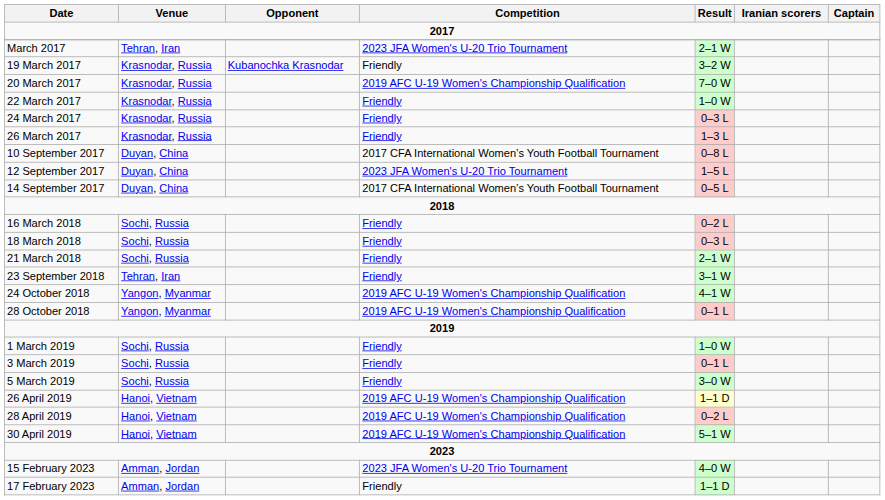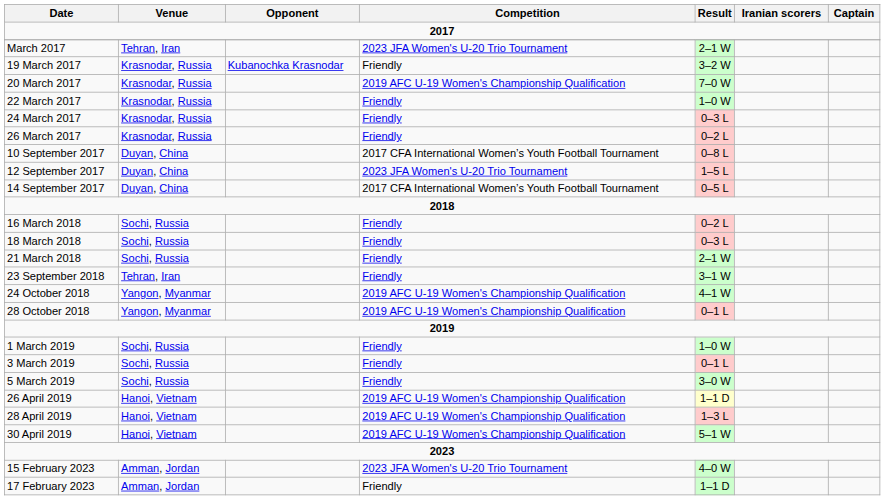 <table class="wikitable" style="font-size:90%; width:90%;">
 <tr>
 <th>Date</th>
 <th>Venue</th>
 <th>Opponent</th>
 <th>Competition</th>
 <th>Result</th>
 <th>Iranian scorers</th>
 <th>Captain</th>
 </tr>
 <tr>
 <td style="text-align: center;" colspan=7><strong>2017</strong></td>
 </tr>
 <tr>
 </tr>
 <tr>
 <td>March 2017</td>
 <td> <a href='#'>Tehran</a>, <a href='#'>Iran</a></td>
 <td></td>
 <td><a href='#'>2023 JFA Women's U-20 Trio Tournament</a></td>
 <td style="background:#CCFFCC; width:10px; text-align:center;">2–1 W</td>
 <td></td>
 <td></td>
 </tr>
 <tr>
 <td>19 March 2017</td>
 <td> <a href='#'>Krasnodar</a>, <a href='#'>Russia</a></td>
 <td> <a href='#'>Kubanochka Krasnodar</a></td>
 <td>Friendly</td>
 <td style="background:#CCFFCC; width:10px; text-align:center;">3–2 W</td>
 <td></td>
 <td></td>
 </tr>
 <tr>
 <td>20 March 2017</td>
 <td> <a href='#'>Krasnodar</a>, <a href='#'>Russia</a></td>
 <td></td>
 <td><a href='#'>2019 AFC U-19 Women's Championship Qualification</a></td>
 <td style="background:#CCFFCC; width:10px; text-align:center;">7–0 W</td>
 <td></td>
 <td></td>
 </tr>
 <tr>
 <td>22 March 2017</td>
 <td> <a href='#'>Krasnodar</a>, <a href='#'>Russia</a></td>
 <td></td>
 <td><a href='#'>Friendly</a></td>
 <td style="background:#CCFFCC; width:10px; text-align:center;">1–0 W</td>
 <td></td>
 <td></td>
 </tr>
 <tr>
 <td>24 March 2017</td>
 <td> <a href='#'>Krasnodar</a>, <a href='#'>Russia</a></td>
 <td></td>
 <td><a href='#'>Friendly</a></td>
 <td style="background:#FFCCCC; width:10px; text-align:center;">0–3 L</td>
 <td></td>
 <td></td>
 </tr>
 <tr>
 <td>26 March 2017</td>
 <td> <a href='#'>Krasnodar</a>, <a href='#'>Russia</a></td>
 <td></td>
 <td><a href='#'>Friendly</a></td>
-<td style="background:#FFCCCC; width:10px; text-align:center;">1–3 L</td>
+<td style="background:#FFCCCC; width:10px; text-align:center;">0–2 L</td>
 <td></td>
 <td></td>
 </tr>
 <tr>
 <td>10 September 2017</td>
 <td> <a href='#'>Duyan</a>, <a href='#'>China</a></td>
 <td></td>
 <td>2017 CFA International Women’s Youth Football Tournament</td>
 <td style="background:#FFCCCC; width:10px; text-align:center;">0–8 L</td>
 <td></td>
 <td></td>
 </tr>
 <tr>
 <td>12 September 2017</td>
 <td> <a href='#'>Duyan</a>, <a href='#'>China</a></td>
 <td></td>
 <td><a href='#'>2023 JFA Women's U-20 Trio Tournament</a></td>
 <td style="background:#FFCCCC; width:10px; text-align:center;">1–5 L</td>
 <td></td>
 <td></td>
 </tr>
 <tr>
 <td>14 September 2017</td>
 <td> <a href='#'>Duyan</a>, <a href='#'>China</a></td>
 <td></td>
 <td>2017 CFA International Women’s Youth Football Tournament</td>
 <td style="background:#FFCCCC; width:10px; text-align:center;">0–5 L</td>
 <td></td>
 <td></td>
 </tr>
 <tr>
 <td style="text-align: center;" colspan=7><strong>2018</strong></td>
 </tr>
 <tr>
 <td>16 March 2018</td>
 <td> <a href='#'>Sochi</a>, <a href='#'>Russia</a></td>
 <td></td>
 <td><a href='#'>Friendly</a></td>
 <td style="background:#FFCCCC; width:10px; text-align:center;">0–2 L</td>
 <td></td>
 <td></td>
 </tr>
 <tr>
 <td>18 March 2018</td>
 <td> <a href='#'>Sochi</a>, <a href='#'>Russia</a></td>
 <td></td>
 <td><a href='#'>Friendly</a></td>
 <td style="background:#FFCCCC; width:10px; text-align:center;">0–3 L</td>
 <td></td>
 <td></td>
 </tr>
 <tr>
 <td>21 March 2018</td>
 <td> <a href='#'>Sochi</a>, <a href='#'>Russia</a></td>
 <td></td>
 <td><a href='#'>Friendly</a></td>
 <td style="background:#CCFFCC; width:10px; text-align:center;">2–1 W</td>
 <td></td>
 <td></td>
 </tr>
 <tr>
 <td>23 September 2018</td>
 <td> <a href='#'>Tehran</a>, <a href='#'>Iran</a></td>
 <td></td>
 <td><a href='#'>Friendly</a></td>
 <td style="background:#CCFFCC; width:10px; text-align:center;">3–1 W</td>
 <td></td>
 <td></td>
 </tr>
 <tr>
 <td>24 October 2018</td>
 <td> <a href='#'>Yangon</a>, <a href='#'>Myanmar</a></td>
 <td></td>
 <td><a href='#'>2019 AFC U-19 Women's Championship Qualification</a></td>
 <td style="background:#CCFFCC; width:10px; text-align:center;">4–1 W</td>
 <td></td>
 <td></td>
 </tr>
 <tr>
 <td>28 October 2018</td>
 <td> <a href='#'>Yangon</a>, <a href='#'>Myanmar</a></td>
 <td></td>
 <td><a href='#'>2019 AFC U-19 Women's Championship Qualification</a></td>
 <td style="background:#FFCCCC; width:10px; text-align:center;">0–1 L</td>
 <td></td>
 <td></td>
 </tr>
 <tr>
 <td style="text-align: center;" colspan=7><strong>2019</strong></td>
 </tr>
 <tr>
 <td>1 March 2019</td>
 <td> <a href='#'>Sochi</a>, <a href='#'>Russia</a></td>
 <td></td>
 <td><a href='#'>Friendly</a></td>
 <td style="background:#CCFFCC; width:10px; text-align:center;">1–0 W</td>
 <td></td>
 <td></td>
 </tr>
 <tr>
 <td>3 March 2019</td>
 <td> <a href='#'>Sochi</a>, <a href='#'>Russia</a></td>
 <td></td>
 <td><a href='#'>Friendly</a></td>
 <td style="background:#FFCCCC; width:10px; text-align:center;">0–1 L</td>
 <td></td>
 <td></td>
 </tr>
 <tr>
 <td>5 March 2019</td>
 <td> <a href='#'>Sochi</a>, <a href='#'>Russia</a></td>
 <td></td>
 <td><a href='#'>Friendly</a></td>
 <td style="background:#CCFFCC; width:10px; text-align:center;">3–0 W</td>
 <td></td>
 <td></td>
 </tr>
 <tr>
 <td>26 April 2019</td>
 <td> <a href='#'>Hanoi</a>, <a href='#'>Vietnam</a></td>
 <td></td>
 <td><a href='#'>2019 AFC U-19 Women's Championship Qualification</a></td>
 <td style="background:#FFFFCC; width:10px; text-align:center;">1–1 D</td>
 <td></td>
 <td></td>
 </tr>
 <tr>
 <td>28 April 2019</td>
 <td> <a href='#'>Hanoi</a>, <a href='#'>Vietnam</a></td>
 <td></td>
 <td><a href='#'>2019 AFC U-19 Women's Championship Qualification</a></td>
-<td style="background:#FFCCCC; width:10px; text-align:center;">0–2 L</td>
+<td style="background:#FFCCCC; width:10px; text-align:center;">1–3 L</td>
 <td></td>
 <td></td>
 </tr>
 <tr>
 <td>30 April 2019</td>
 <td> <a href='#'>Hanoi</a>, <a href='#'>Vietnam</a></td>
 <td></td>
 <td><a href='#'>2019 AFC U-19 Women's Championship Qualification</a></td>
 <td style="background:#CCFFCC; width:10px; text-align:center;">5–1 W</td>
 <td></td>
 <td></td>
 </tr>
 <tr>
 <td style="text-align: center;" colspan=7><strong>2023</strong></td>
 </tr>
 <tr>
 <td>15 February 2023</td>
 <td> <a href='#'>Amman</a>, <a href='#'>Jordan</a></td>
 <td></td>
 <td><a href='#'>2023 JFA Women's U-20 Trio Tournament</a></td>
 <td style="background:#CCFFCC; width:10px; text-align:center;">4–0 W</td>
 <td></td>
 <td></td>
 </tr>
 <tr>
 <td>17 February 2023</td>
 <td> <a href='#'>Amman</a>, <a href='#'>Jordan</a></td>
 <td></td>
 <td>Friendly</td>
 <td style="background:#CCFFCC; width:10px; text-align:center;">1–1 D</td>
 <td></td>
 <td></td>
 </tr>
 </table>
